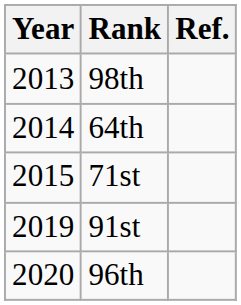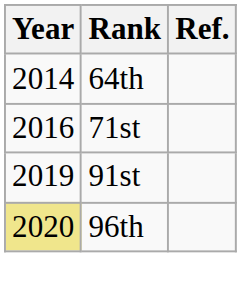 <table class="wikitable sortable">
 <tr>
 <th>Year</th>
 <th>Rank</th>
 <th>Ref.</th>
 </tr>
 <tr>
-<td>2013</td>
-<td>98th</td>
-<td></td>
-</tr>
-<tr>
 <td>2014</td>
 <td>64th</td>
 <td></td>
 </tr>
 <tr>
-<td>2015</td>
+<td>2016</td>
 <td>71st</td>
 <td></td>
 </tr>
 <tr>
 <td>2019</td>
 <td>91st</td>
 <td></td>
 </tr>
 <tr>
-<td>2020</td>
+<td style="background: khaki;">2020</td>
 <td>96th</td>
 <td></td>
 </tr>
 </table>
